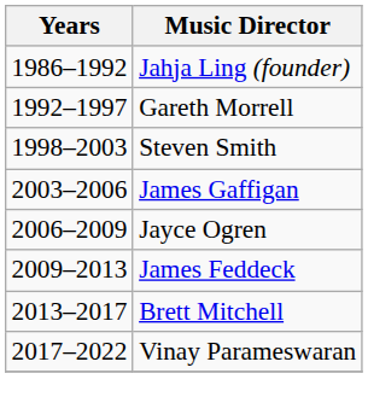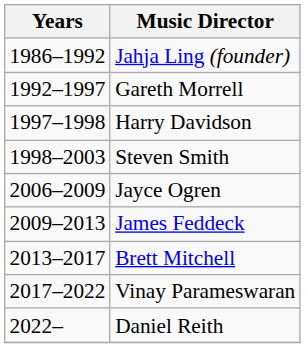 <table class="wikitable">
 <tr>
 <th>Years</th>
 <th>Music Director</th>
 </tr>
 <tr>
 <td>1986–1992</td>
 <td><a href='#'>Jahja Ling</a> <em>(founder)</em></td>
 </tr>
 <tr>
 <td>1992–1997</td>
 <td>Gareth Morrell</td>
 </tr>
 <tr>
+<td>1997–1998</td>
+<td>Harry Davidson</td>
+</tr>
+<tr>
 <td>1998–2003</td>
 <td>Steven Smith</td>
-</tr>
-<tr>
-<td>2003–2006</td>
-<td><a href='#'>James Gaffigan</a></td>
 </tr>
 <tr>
 <td>2006–2009</td>
 <td>Jayce Ogren</td>
 </tr>
 <tr>
 <td>2009–2013</td>
 <td><a href='#'>James Feddeck</a></td>
 </tr>
 <tr>
 <td>2013–2017</td>
 <td><a href='#'>Brett Mitchell</a></td>
 </tr>
 <tr>
 <td>2017–2022</td>
 <td>Vinay Parameswaran</td>
 </tr>
 <tr>
+<td>2022–</td>
+<td>Daniel Reith</td>
+</tr>
+<tr>
 </tr>
 </table>
